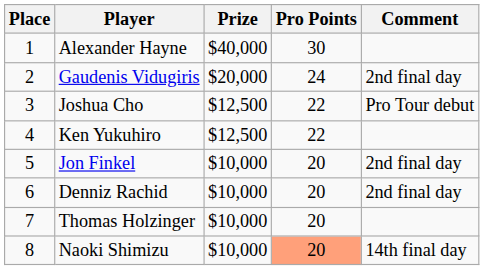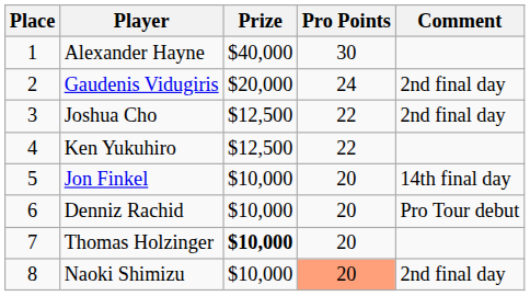 <table class="wikitable">
 <tr>
 <th>Place</th>
 <th>Player</th>
 <th>Prize</th>
 <th>Pro Points</th>
 <th>Comment</th>
 </tr>
 <tr>
 <td align=center>1</td>
 <td> Alexander Hayne</td>
 <td align=center>$40,000</td>
 <td align=center>30</td>
 <td></td>
 </tr>
 <tr>
 <td align=center>2</td>
 <td> <a href='#'>Gaudenis Vidugiris</a></td>
 <td align=center>$20,000</td>
 <td align=center>24</td>
 <td>2nd final day</td>
 </tr>
 <tr>
 <td align=center>3</td>
 <td> Joshua Cho</td>
 <td align=center>$12,500</td>
 <td align=center>22</td>
-<td>Pro Tour debut</td>
+<td>2nd final day</td>
 </tr>
 <tr>
 <td align=center>4</td>
 <td> Ken Yukuhiro</td>
 <td align=center>$12,500</td>
 <td align=center>22</td>
 <td></td>
 </tr>
 <tr>
 <td align=center>5</td>
 <td> <a href='#'>Jon Finkel</a></td>
 <td align=center>$10,000</td>
 <td align=center>20</td>
-<td>2nd final day</td>
+<td>14th final day</td>
 </tr>
 <tr>
 <td align=center>6</td>
 <td> Denniz Rachid</td>
 <td align=center>$10,000</td>
 <td align=center>20</td>
-<td>2nd final day</td>
+<td>Pro Tour debut</td>
 </tr>
 <tr>
 <td align=center>7</td>
 <td> Thomas Holzinger</td>
-<td align=center>$10,000</td>
+<td align=center><strong>$10,000</strong></td>
 <td align=center>20</td>
 <td></td>
 </tr>
 <tr>
 <td align=center>8</td>
 <td> Naoki Shimizu</td>
 <td align=center>$10,000</td>
 <td align=center style="background: lightsalmon;">20</td>
-<td>14th final day</td>
+<td>2nd final day</td>
 </tr>
 </table>
